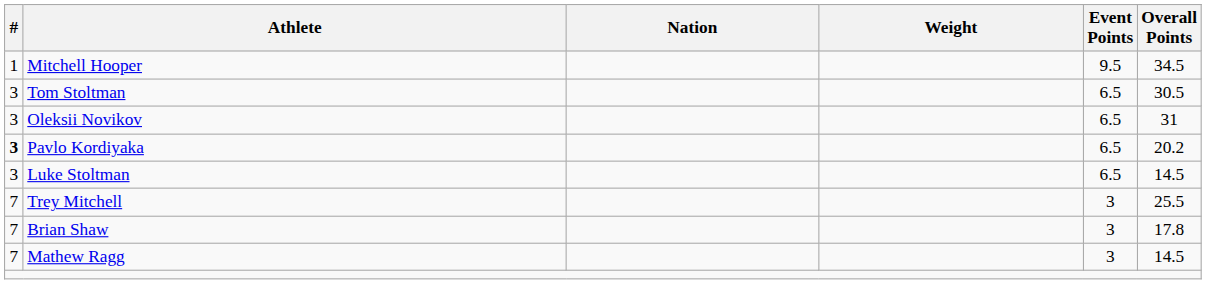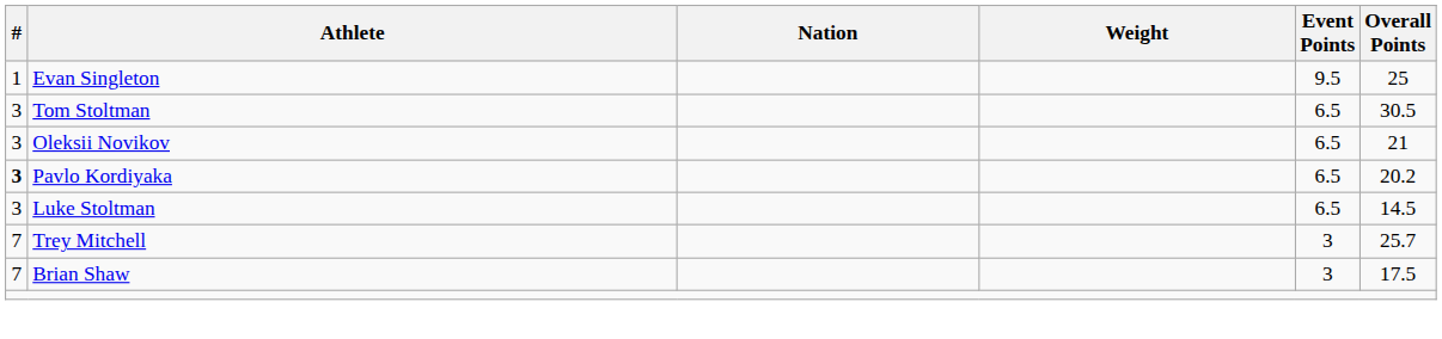 <table class="wikitable sortable" style="text-align:center;width: 70%;">
 <tr>
 <th scope="col" style="width: 10px;">#</th>
 <th scope="col">Athlete</th>
 <th scope="col">Nation</th>
 <th scope="col">Weight</th>
 <th scope="col" style="width: 10px;">Event Points</th>
 <th scope="col" style="width: 10px;">Overall Points</th>
 </tr>
 <tr>
 <td>1</td>
-<td align=left><a href='#'>Mitchell Hooper</a></td>
+<td align=left><a href='#'>Evan Singleton</a></td>
 <td align=left></td>
 <td></td>
 <td>9.5</td>
-<td>34.5</td>
+<td>25</td>
 </tr>
 <tr>
 <td>3</td>
 <td align=left><a href='#'>Tom Stoltman</a></td>
 <td align=left></td>
 <td></td>
 <td>6.5</td>
 <td>30.5</td>
 </tr>
 <tr>
 <td>3</td>
 <td align=left><a href='#'>Oleksii Novikov</a></td>
 <td align=left></td>
 <td></td>
 <td>6.5</td>
-<td>31</td>
+<td>21</td>
 </tr>
 <tr>
 <td><strong>3</strong></td>
 <td align=left><a href='#'>Pavlo Kordiyaka</a></td>
 <td align=left></td>
 <td></td>
 <td>6.5</td>
 <td>20.2</td>
 </tr>
 <tr>
 <td>3</td>
 <td align=left><a href='#'>Luke Stoltman</a></td>
 <td align=left></td>
 <td></td>
 <td>6.5</td>
 <td>14.5</td>
 </tr>
 <tr>
 <td>7</td>
 <td align=left><a href='#'>Trey Mitchell</a></td>
 <td align=left></td>
 <td></td>
 <td>3</td>
-<td>25.5</td>
+<td>25.7</td>
 </tr>
 <tr>
 <td>7</td>
 <td align=left><a href='#'>Brian Shaw</a></td>
 <td align=left></td>
 <td></td>
 <td>3</td>
-<td>17.8</td>
-</tr>
-<tr>
-<td>7</td>
-<td align=left><a href='#'>Mathew Ragg</a></td>
-<td align=left></td>
-<td></td>
-<td>3</td>
-<td>14.5</td>
+<td>17.5</td>
 </tr>
 <tr class="sortbottom">
 <td colspan="6"></td>
 </tr>
 </table>
